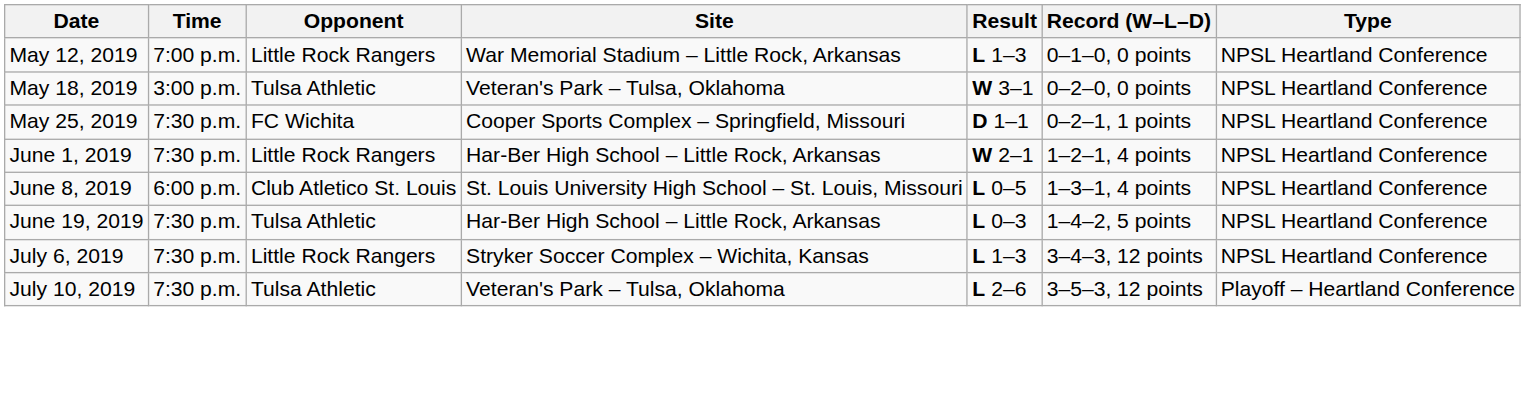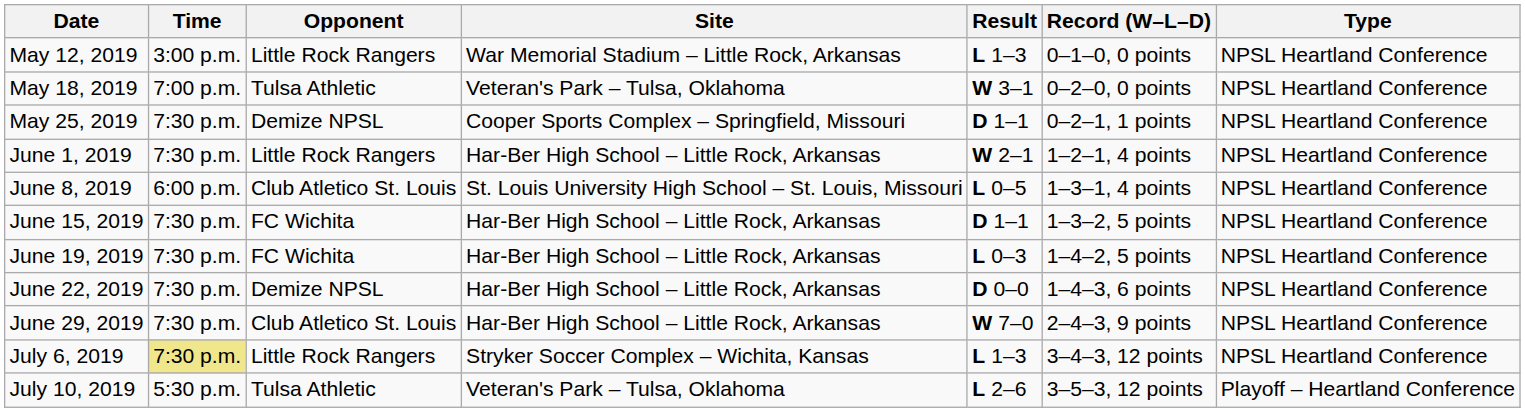 <table class="wikitable">
 <tr>
 <th>Date</th>
 <th>Time</th>
 <th>Opponent</th>
 <th>Site</th>
 <th>Result</th>
 <th>Record (W–L–D)</th>
 <th>Type</th>
 </tr>
 <tr>
 <td>May 12, 2019</td>
-<td>7:00 p.m.</td>
+<td>3:00 p.m.</td>
 <td>Little Rock Rangers</td>
 <td>War Memorial Stadium – Little Rock, Arkansas</td>
 <td><strong>L</strong> 1–3</td>
 <td>0–1–0, 0 points</td>
 <td>NPSL Heartland Conference</td>
 </tr>
 <tr>
 <td>May 18, 2019</td>
-<td>3:00 p.m.</td>
+<td>7:00 p.m.</td>
 <td>Tulsa Athletic</td>
 <td>Veteran's Park – Tulsa, Oklahoma</td>
 <td><strong>W</strong> 3–1</td>
 <td>0–2–0, 0 points</td>
 <td>NPSL Heartland Conference</td>
 </tr>
 <tr>
 <td>May 25, 2019</td>
 <td>7:30 p.m.</td>
-<td>FC Wichita</td>
+<td>Demize NPSL</td>
 <td>Cooper Sports Complex – Springfield, Missouri</td>
 <td><strong>D</strong> 1–1</td>
 <td>0–2–1, 1 points</td>
 <td>NPSL Heartland Conference</td>
 </tr>
 <tr>
 <td>June 1, 2019</td>
 <td>7:30 p.m.</td>
 <td>Little Rock Rangers</td>
 <td>Har-Ber High School – Little Rock, Arkansas</td>
 <td><strong>W</strong> 2–1</td>
 <td>1–2–1, 4 points</td>
 <td>NPSL Heartland Conference</td>
 </tr>
 <tr>
 <td>June 8, 2019</td>
 <td>6:00 p.m.</td>
 <td>Club Atletico St. Louis</td>
 <td>St. Louis University High School – St. Louis, Missouri</td>
 <td><strong>L</strong> 0–5</td>
 <td>1–3–1, 4 points</td>
 <td>NPSL Heartland Conference</td>
 </tr>
 <tr>
+<td>June 15, 2019</td>
+<td>7:30 p.m.</td>
+<td>FC Wichita</td>
+<td>Har-Ber High School – Little Rock, Arkansas</td>
+<td><strong>D</strong> 1–1</td>
+<td>1–3–2, 5 points</td>
+<td>NPSL Heartland Conference</td>
+</tr>
+<tr>
 <td>June 19, 2019</td>
 <td>7:30 p.m.</td>
-<td>Tulsa Athletic</td>
+<td>FC Wichita</td>
 <td>Har-Ber High School – Little Rock, Arkansas</td>
 <td><strong>L</strong> 0–3</td>
 <td>1–4–2, 5 points</td>
 <td>NPSL Heartland Conference</td>
 </tr>
 <tr>
+<td>June 22, 2019</td>
+<td>7:30 p.m.</td>
+<td>Demize NPSL</td>
+<td>Har-Ber High School – Little Rock, Arkansas</td>
+<td><strong>D</strong> 0–0</td>
+<td>1–4–3, 6 points</td>
+<td>NPSL Heartland Conference</td>
+</tr>
+<tr>
+<td>June 29, 2019</td>
+<td>7:30 p.m.</td>
+<td>Club Atletico St. Louis</td>
+<td>Har-Ber High School – Little Rock, Arkansas</td>
+<td><strong>W</strong> 7–0</td>
+<td>2–4–3, 9 points</td>
+<td>NPSL Heartland Conference</td>
+</tr>
+<tr>
 <td>July 6, 2019</td>
-<td>7:30 p.m.</td>
+<td style="background: khaki;">7:30 p.m.</td>
 <td>Little Rock Rangers</td>
 <td>Stryker Soccer Complex – Wichita, Kansas</td>
 <td><strong>L</strong> 1–3</td>
 <td>3–4–3, 12 points</td>
 <td>NPSL Heartland Conference</td>
 </tr>
 <tr>
 <td>July 10, 2019</td>
-<td>7:30 p.m.</td>
+<td>5:30 p.m.</td>
 <td>Tulsa Athletic</td>
 <td>Veteran's Park – Tulsa, Oklahoma</td>
 <td><strong>L</strong> 2–6</td>
 <td>3–5–3, 12 points</td>
 <td>Playoff – Heartland Conference</td>
 </tr>
 </table>
